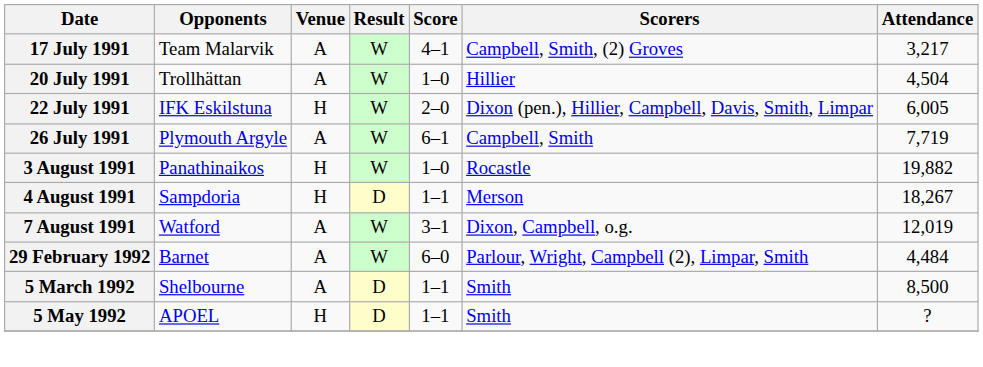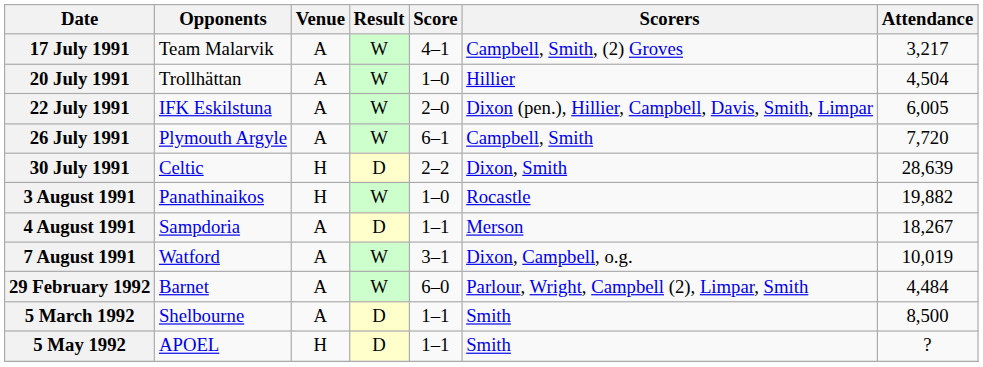 <table class="wikitable plainrowheaders" style="text-align:center">
 <tr>
 <th scope="col">Date</th>
 <th scope="col">Opponents</th>
 <th scope="col">Venue</th>
 <th scope="col">Result</th>
 <th scope="col">Score</th>
 <th scope="col">Scorers</th>
 <th scope="col">Attendance</th>
 </tr>
 <tr>
 <th scope="row">17 July 1991</th>
 <td align="left">Team Malarvik</td>
 <td>A</td>
 <td style="background:#cfc">W</td>
 <td>4–1</td>
 <td align="left"><a href='#'>Campbell</a>, <a href='#'>Smith</a>, (2) <a href='#'>Groves</a></td>
 <td>3,217</td>
 </tr>
 <tr>
 <th scope="row">20 July 1991</th>
 <td align="left">Trollhättan</td>
 <td>A</td>
 <td style="background:#cfc">W</td>
 <td>1–0</td>
 <td align="left"><a href='#'>Hillier</a></td>
 <td>4,504</td>
 </tr>
 <tr>
 <th scope="row">22 July 1991</th>
 <td align="left"><a href='#'>IFK Eskilstuna</a></td>
-<td>H</td>
+<td>A</td>
 <td style="background:#cfc">W</td>
 <td>2–0</td>
 <td align="left"><a href='#'>Dixon</a> (pen.), <a href='#'>Hillier</a>, <a href='#'>Campbell</a>, <a href='#'>Davis</a>, <a href='#'>Smith</a>, <a href='#'>Limpar</a></td>
 <td>6,005</td>
 </tr>
 <tr>
 <th scope="row">26 July 1991</th>
 <td align="left"><a href='#'>Plymouth Argyle</a></td>
 <td>A</td>
 <td style="background:#cfc">W</td>
 <td>6–1</td>
 <td align="left"><a href='#'>Campbell</a>, <a href='#'>Smith</a></td>
-<td>7,719</td>
+<td>7,720</td>
+</tr>
+<tr>
+<th scope="row">30 July 1991</th>
+<td align="left"><a href='#'>Celtic</a></td>
+<td>H</td>
+<td style="background:#ffc">D</td>
+<td>2–2</td>
+<td align="left"><a href='#'>Dixon</a>, <a href='#'>Smith</a></td>
+<td>28,639</td>
 </tr>
 <tr>
 <th scope="row">3 August 1991</th>
 <td align="left"><a href='#'>Panathinaikos</a></td>
 <td>H</td>
 <td style="background:#cfc">W</td>
 <td>1–0</td>
 <td align="left"><a href='#'>Rocastle</a></td>
 <td>19,882</td>
 </tr>
 <tr>
 <th scope="row">4 August 1991</th>
 <td align="left"><a href='#'>Sampdoria</a></td>
-<td>H</td>
+<td>A</td>
 <td style="background:#ffc">D</td>
 <td>1–1</td>
 <td align="left"><a href='#'>Merson</a></td>
 <td>18,267</td>
 </tr>
 <tr>
 <th scope="row">7 August 1991</th>
 <td align="left"><a href='#'>Watford</a></td>
 <td>A</td>
 <td style="background:#cfc">W</td>
 <td>3–1</td>
 <td align="left"><a href='#'>Dixon</a>, <a href='#'>Campbell</a>, o.g.</td>
-<td>12,019</td>
+<td>10,019</td>
 </tr>
 <tr>
 <th scope="row">29 February 1992</th>
 <td align="left"><a href='#'>Barnet</a></td>
 <td>A</td>
 <td style="background:#cfc">W</td>
 <td>6–0</td>
 <td align="left"><a href='#'>Parlour</a>, <a href='#'>Wright</a>, <a href='#'>Campbell</a> (2), <a href='#'>Limpar</a>, <a href='#'>Smith</a></td>
 <td>4,484</td>
 </tr>
 <tr>
 <th scope="row">5 March 1992</th>
 <td align="left"><a href='#'>Shelbourne</a></td>
 <td>A</td>
 <td style="background:#ffc">D</td>
 <td>1–1</td>
 <td align="left"><a href='#'>Smith</a></td>
 <td>8,500</td>
 </tr>
 <tr>
 <th scope="row">5 May 1992</th>
 <td align="left"><a href='#'>APOEL</a></td>
 <td>H</td>
 <td style="background:#ffc">D</td>
 <td>1–1</td>
 <td align="left"><a href='#'>Smith</a></td>
 <td>?</td>
 </tr>
 <tr>
 </tr>
 </table>
